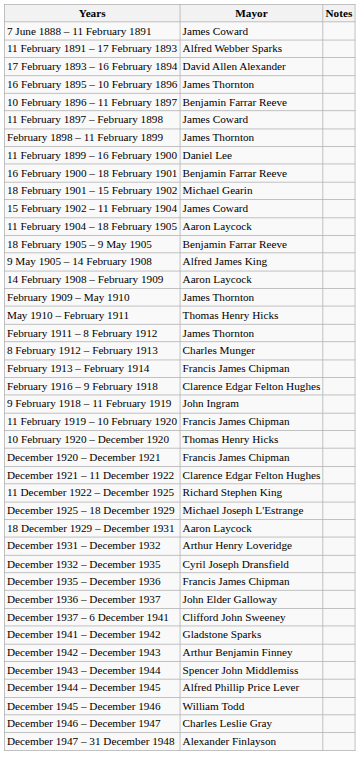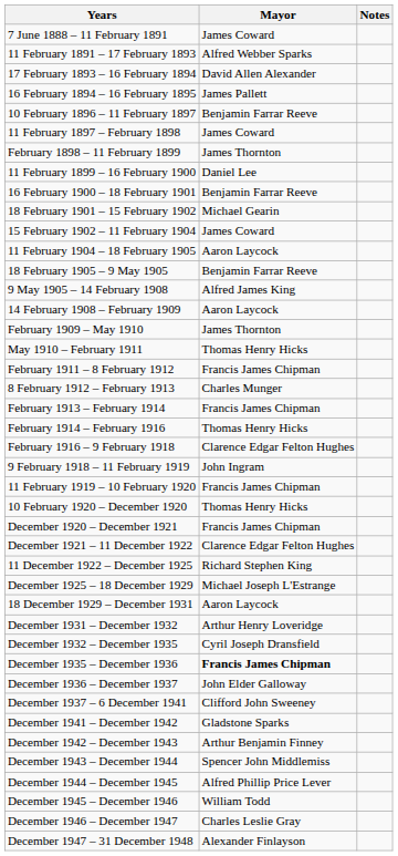 <table class="wikitable">
 <tr>
 <th>Years</th>
 <th>Mayor</th>
 <th>Notes</th>
 </tr>
 <tr>
 <td>7 June 1888 – 11 February 1891</td>
 <td>James Coward</td>
 <td></td>
 </tr>
 <tr>
 <td>11 February 1891 – 17 February 1893</td>
 <td>Alfred Webber Sparks</td>
 <td></td>
 </tr>
 <tr>
 <td>17 February 1893 – 16 February 1894</td>
 <td>David Allen Alexander</td>
 <td></td>
 </tr>
 <tr>
-<td>16 February 1895 – 10 February 1896</td>
-<td>James Thornton</td>
+<td>16 February 1894 – 16 February 1895</td>
+<td>James Pallett</td>
 <td></td>
 </tr>
 <tr>
 <td>10 February 1896 – 11 February 1897</td>
 <td>Benjamin Farrar Reeve</td>
 <td></td>
 </tr>
 <tr>
 <td>11 February 1897 – February 1898</td>
 <td>James Coward</td>
 <td></td>
 </tr>
 <tr>
 <td>February 1898 – 11 February 1899</td>
 <td>James Thornton</td>
 <td></td>
 </tr>
 <tr>
 <td>11 February 1899 – 16 February 1900</td>
 <td>Daniel Lee</td>
 <td></td>
 </tr>
 <tr>
 <td>16 February 1900 – 18 February 1901</td>
 <td>Benjamin Farrar Reeve</td>
 <td></td>
 </tr>
 <tr>
 <td>18 February 1901 – 15 February 1902</td>
 <td>Michael Gearin</td>
 <td></td>
 </tr>
 <tr>
 <td>15 February 1902 – 11 February 1904</td>
 <td>James Coward</td>
 <td></td>
 </tr>
 <tr>
 <td>11 February 1904 – 18 February 1905</td>
 <td>Aaron Laycock</td>
 <td></td>
 </tr>
 <tr>
 <td>18 February 1905 – 9 May 1905</td>
 <td>Benjamin Farrar Reeve</td>
 <td></td>
 </tr>
 <tr>
 <td>9 May 1905 – 14 February 1908</td>
 <td>Alfred James King</td>
 <td></td>
 </tr>
 <tr>
 <td>14 February 1908 – February 1909</td>
 <td>Aaron Laycock</td>
 <td></td>
 </tr>
 <tr>
 <td>February 1909 – May 1910</td>
 <td>James Thornton</td>
 <td></td>
 </tr>
 <tr>
 <td>May 1910 – February 1911</td>
 <td>Thomas Henry Hicks</td>
 <td></td>
 </tr>
 <tr>
 <td>February 1911 – 8 February 1912</td>
-<td>James Thornton</td>
+<td>Francis James Chipman</td>
 <td></td>
 </tr>
 <tr>
 <td>8 February 1912 – February 1913</td>
 <td>Charles Munger</td>
 <td></td>
 </tr>
 <tr>
 <td>February 1913 – February 1914</td>
 <td>Francis James Chipman</td>
+<td></td>
+</tr>
+<tr>
+<td>February 1914 – February 1916</td>
+<td>Thomas Henry Hicks</td>
 <td></td>
 </tr>
 <tr>
 <td>February 1916 – 9 February 1918</td>
 <td>Clarence Edgar Felton Hughes</td>
 <td></td>
 </tr>
 <tr>
 <td>9 February 1918 – 11 February 1919</td>
 <td>John Ingram</td>
 <td></td>
 </tr>
 <tr>
 <td>11 February 1919 – 10 February 1920</td>
 <td>Francis James Chipman</td>
 <td></td>
 </tr>
 <tr>
 <td>10 February 1920 – December 1920</td>
 <td>Thomas Henry Hicks</td>
 <td></td>
 </tr>
 <tr>
 <td>December 1920 – December 1921</td>
 <td>Francis James Chipman</td>
 <td></td>
 </tr>
 <tr>
 <td>December 1921 – 11 December 1922</td>
 <td>Clarence Edgar Felton Hughes</td>
 <td></td>
 </tr>
 <tr>
 <td>11 December 1922 – December 1925</td>
 <td>Richard Stephen King</td>
 <td></td>
 </tr>
 <tr>
 <td>December 1925 – 18 December 1929</td>
 <td>Michael Joseph L'Estrange</td>
 <td></td>
 </tr>
 <tr>
 <td>18 December 1929 – December 1931</td>
 <td>Aaron Laycock</td>
 <td></td>
 </tr>
 <tr>
 <td>December 1931 – December 1932</td>
 <td>Arthur Henry Loveridge</td>
 <td></td>
 </tr>
 <tr>
 <td>December 1932 – December 1935</td>
 <td>Cyril Joseph Dransfield</td>
 <td></td>
 </tr>
 <tr>
 <td>December 1935 – December 1936</td>
-<td>Francis James Chipman</td>
+<td><strong>Francis James Chipman</strong></td>
 <td></td>
 </tr>
 <tr>
 <td>December 1936 – December 1937</td>
 <td>John Elder Galloway</td>
 <td></td>
 </tr>
 <tr>
 <td>December 1937 – 6 December 1941</td>
 <td>Clifford John Sweeney</td>
 <td></td>
 </tr>
 <tr>
 <td>December 1941 – December 1942</td>
 <td>Gladstone Sparks</td>
 <td></td>
 </tr>
 <tr>
 <td>December 1942 – December 1943</td>
 <td>Arthur Benjamin Finney</td>
 <td></td>
 </tr>
 <tr>
 <td>December 1943 – December 1944</td>
 <td>Spencer John Middlemiss</td>
 <td></td>
 </tr>
 <tr>
 <td>December 1944 – December 1945</td>
 <td>Alfred Phillip Price Lever</td>
 <td></td>
 </tr>
 <tr>
 <td>December 1945 – December 1946</td>
 <td>William Todd</td>
 <td></td>
 </tr>
 <tr>
 <td>December 1946 – December 1947</td>
 <td>Charles Leslie Gray</td>
 <td></td>
 </tr>
 <tr>
 <td>December 1947 – 31 December 1948</td>
 <td>Alexander Finlayson</td>
 <td></td>
 </tr>
 </table>
